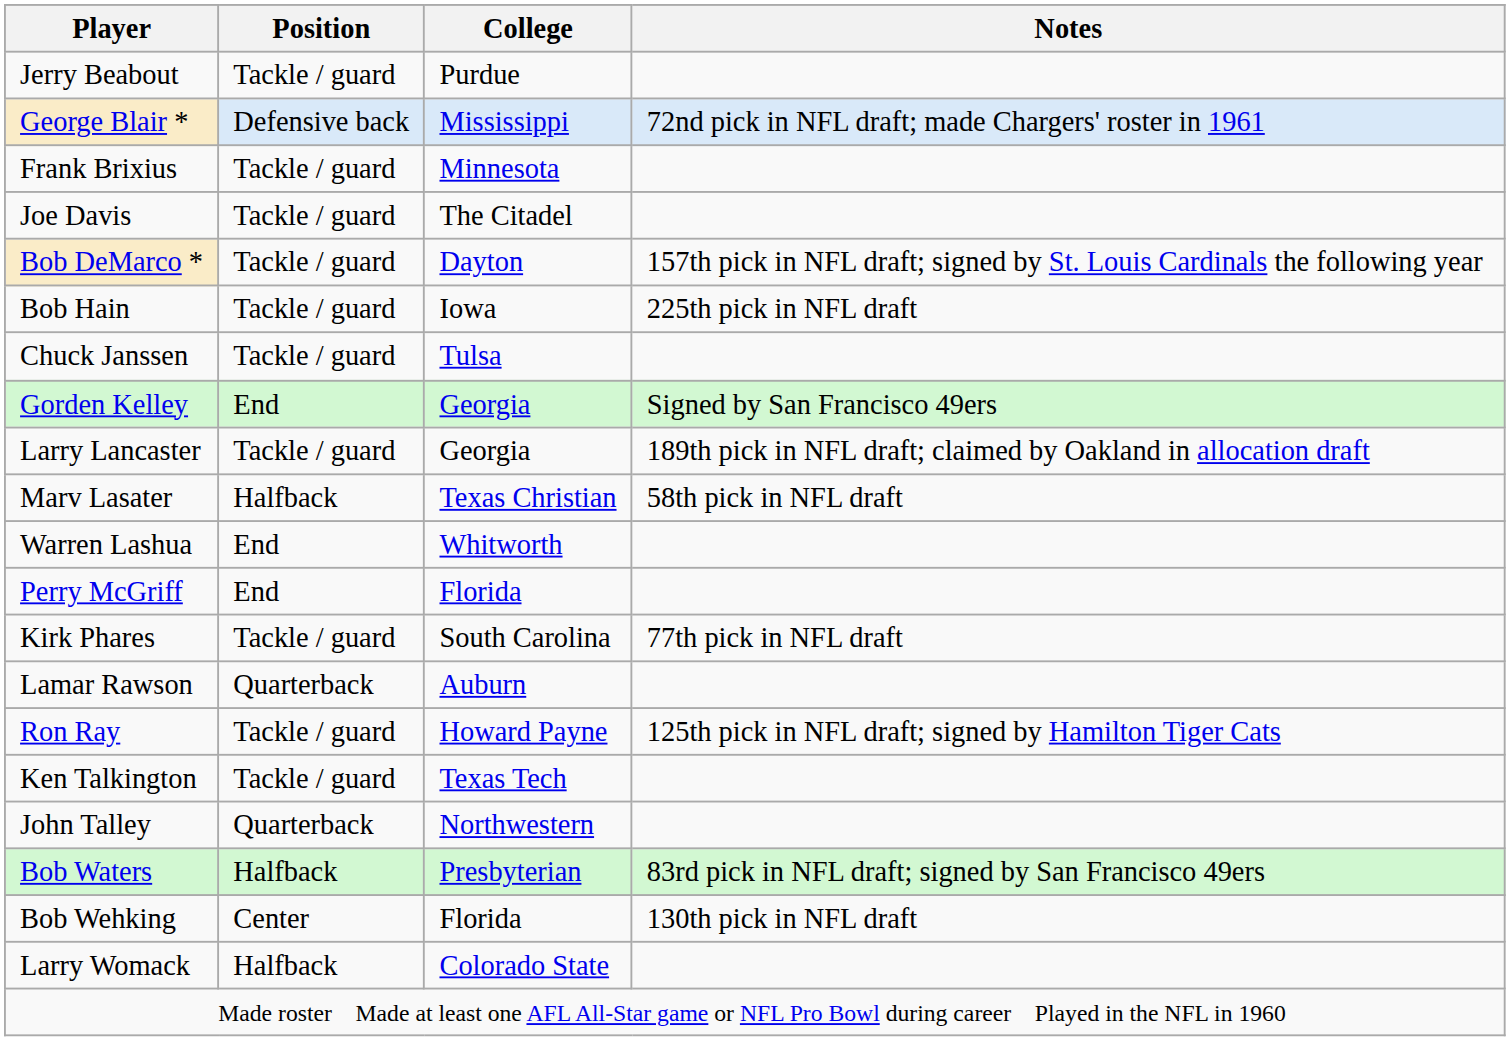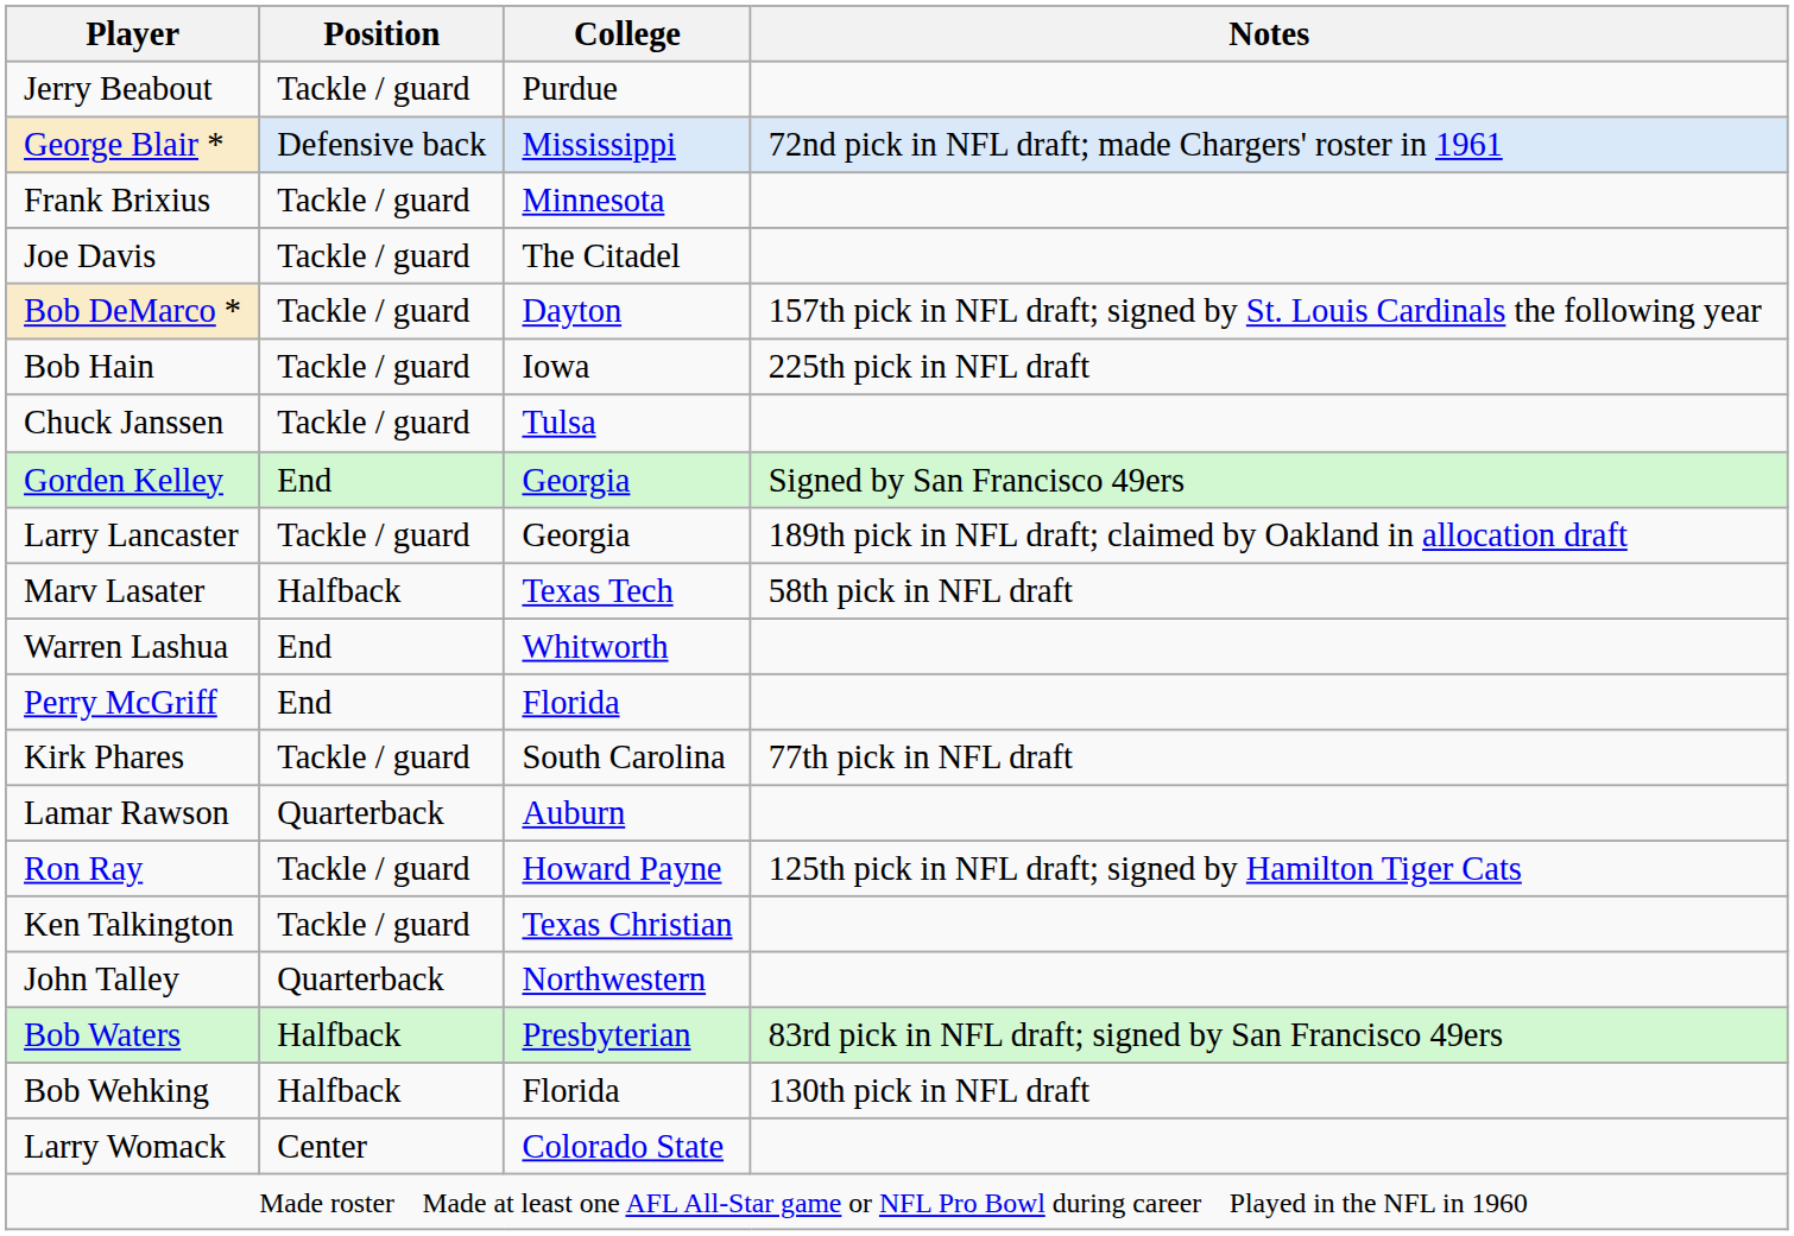 <table class="wikitable" style="font-size:95%;">
 <tr>
 <th scope=column>Player</th>
 <th scope=column>Position</th>
 <th scope=column>College</th>
 <th scope=column>Notes</th>
 </tr>
 <tr>
 <td style="padding-left: 0.5em; padding-right: 0.5em;">Jerry Beabout</td>
 <td style="padding-left: 0.5em; padding-right: 0.5em;">Tackle / guard</td>
 <td style="padding-left: 0.5em; padding-right: 0.5em;">Purdue</td>
 <td style="padding-left: 0.5em; padding-right: 0.75em;"></td>
 </tr>
 <tr>
 <td style="padding-left: 0.5em; padding-right: 0.5em; background: #faecc8;"><a href='#'>George Blair</a> *</td>
 <td style="padding-left: 0.5em; padding-right: 0.5em; background: #d9e9f9;">Defensive back</td>
 <td style="padding-left: 0.5em; padding-right: 0.5em; background: #d9e9f9;"><a href='#'>Mississippi</a></td>
 <td style="padding-left: 0.5em; padding-right: 0.75em; background: #d9e9f9;">72nd pick in NFL draft; made Chargers' roster in <a href='#'>1961</a></td>
 </tr>
 <tr>
 <td style="padding-left: 0.5em; padding-right: 0.5em;">Frank Brixius</td>
 <td style="padding-left: 0.5em; padding-right: 0.5em;">Tackle / guard</td>
 <td style="padding-left: 0.5em; padding-right: 0.5em;"><a href='#'>Minnesota</a></td>
 <td style="padding-left: 0.5em; padding-right: 0.75em;"></td>
 </tr>
 <tr>
 <td style="padding-left: 0.5em; padding-right: 0.5em;">Joe Davis</td>
 <td style="padding-left: 0.5em; padding-right: 0.5em;">Tackle / guard</td>
 <td style="padding-left: 0.5em; padding-right: 0.5em;">The Citadel</td>
 <td style="padding-left: 0.5em; padding-right: 0.75em;"></td>
 </tr>
 <tr>
 <td style="padding-left: 0.5em; padding-right: 0.5em; background: #faecc8;"><a href='#'>Bob DeMarco</a> *</td>
 <td style="padding-left: 0.5em; padding-right: 0.5em;">Tackle / guard</td>
 <td style="padding-left: 0.5em; padding-right: 0.5em;"><a href='#'>Dayton</a></td>
 <td style="padding-left: 0.5em; padding-right: 0.75em;">157th pick in NFL draft; signed by <a href='#'>St. Louis Cardinals</a> the following year</td>
 </tr>
 <tr>
 <td style="padding-left: 0.5em; padding-right: 0.5em;">Bob Hain</td>
 <td style="padding-left: 0.5em; padding-right: 0.5em;">Tackle / guard</td>
 <td style="padding-left: 0.5em; padding-right: 0.5em;">Iowa</td>
 <td style="padding-left: 0.5em; padding-right: 0.75em;">225th pick in NFL draft</td>
 </tr>
 <tr>
 <td style="padding-left: 0.5em; padding-right: 0.5em;">Chuck Janssen</td>
 <td style="padding-left: 0.5em; padding-right: 0.5em;">Tackle / guard</td>
 <td style="padding-left: 0.5em; padding-right: 0.5em;"><a href='#'>Tulsa</a></td>
 <td style="padding-left: 0.5em; padding-right: 0.75em;"></td>
 </tr>
 <tr>
 <td style="padding-left: 0.5em; padding-right: 0.5em; background: #d2f8d2;"><a href='#'>Gorden Kelley</a></td>
 <td style="padding-left: 0.5em; padding-right: 0.5em; background: #d2f8d2;">End</td>
 <td style="padding-left: 0.5em; padding-right: 0.5em; background: #d2f8d2;"><a href='#'>Georgia</a></td>
 <td style="padding-left: 0.5em; padding-right: 0.75em; background: #d2f8d2;">Signed by San Francisco 49ers</td>
 </tr>
 <tr>
 <td style="padding-left: 0.5em; padding-right: 0.5em;">Larry Lancaster</td>
 <td style="padding-left: 0.5em; padding-right: 0.5em;">Tackle / guard</td>
 <td style="padding-left: 0.5em; padding-right: 0.5em;">Georgia</td>
 <td style="padding-left: 0.5em; padding-right: 0.75em;">189th pick in NFL draft; claimed by Oakland in <a href='#'>allocation draft</a></td>
 </tr>
 <tr>
 <td style="padding-left: 0.5em; padding-right: 0.5em;">Marv Lasater</td>
 <td style="padding-left: 0.5em; padding-right: 0.5em;">Halfback</td>
-<td style="padding-left: 0.5em; padding-right: 0.5em;"><a href='#'>Texas Christian</a></td>
+<td style="padding-left: 0.5em; padding-right: 0.5em;"><a href='#'>Texas Tech</a></td>
 <td style="padding-left: 0.5em; padding-right: 0.75em;">58th pick in NFL draft</td>
 </tr>
 <tr>
 <td style="padding-left: 0.5em; padding-right: 0.5em;">Warren Lashua</td>
 <td style="padding-left: 0.5em; padding-right: 0.5em;">End</td>
 <td style="padding-left: 0.5em; padding-right: 0.5em;"><a href='#'>Whitworth</a></td>
 <td style="padding-left: 0.5em; padding-right: 0.75em;"></td>
 </tr>
 <tr>
 <td style="padding-left: 0.5em; padding-right: 0.5em;"><a href='#'>Perry McGriff</a></td>
 <td style="padding-left: 0.5em; padding-right: 0.5em;">End</td>
 <td style="padding-left: 0.5em; padding-right: 0.5em;"><a href='#'>Florida</a></td>
 <td style="padding-left: 0.5em; padding-right: 0.75em;"></td>
 </tr>
 <tr>
 <td style="padding-left: 0.5em; padding-right: 0.5em;">Kirk Phares</td>
 <td style="padding-left: 0.5em; padding-right: 0.5em;">Tackle / guard</td>
 <td style="padding-left: 0.5em; padding-right: 0.5em;">South Carolina</td>
 <td style="padding-left: 0.5em; padding-right: 0.75em;">77th pick in NFL draft</td>
 </tr>
 <tr>
 <td style="padding-left: 0.5em; padding-right: 0.5em;">Lamar Rawson</td>
 <td style="padding-left: 0.5em; padding-right: 0.5em;">Quarterback</td>
 <td style="padding-left: 0.5em; padding-right: 0.5em;"><a href='#'>Auburn</a></td>
 <td style="padding-left: 0.5em; padding-right: 0.75em;"></td>
 </tr>
 <tr>
 <td style="padding-left: 0.5em; padding-right: 0.5em;"><a href='#'>Ron Ray</a></td>
 <td style="padding-left: 0.5em; padding-right: 0.5em;">Tackle / guard</td>
 <td style="padding-left: 0.5em; padding-right: 0.5em;"><a href='#'>Howard Payne</a></td>
 <td style="padding-left: 0.5em; padding-right: 0.75em;">125th pick in NFL draft; signed by <a href='#'>Hamilton Tiger Cats</a></td>
 </tr>
 <tr>
 <td style="padding-left: 0.5em; padding-right: 0.5em;">Ken Talkington</td>
 <td style="padding-left: 0.5em; padding-right: 0.5em;">Tackle / guard</td>
-<td style="padding-left: 0.5em; padding-right: 0.5em;"><a href='#'>Texas Tech</a></td>
+<td style="padding-left: 0.5em; padding-right: 0.5em;"><a href='#'>Texas Christian</a></td>
 <td style="padding-left: 0.5em; padding-right: 0.75em;"></td>
 </tr>
 <tr>
 <td style="padding-left: 0.5em; padding-right: 0.5em;">John Talley</td>
 <td style="padding-left: 0.5em; padding-right: 0.5em;">Quarterback</td>
 <td style="padding-left: 0.5em; padding-right: 0.5em;"><a href='#'>Northwestern</a></td>
 <td style="padding-left: 0.5em; padding-right: 0.75em;"></td>
 </tr>
 <tr>
 <td style="padding-left: 0.5em; padding-right: 0.5em; background: #d2f8d2;"><a href='#'>Bob Waters</a></td>
 <td style="padding-left: 0.5em; padding-right: 0.5em; background: #d2f8d2;">Halfback</td>
 <td style="padding-left: 0.5em; padding-right: 0.5em; background: #d2f8d2;"><a href='#'>Presbyterian</a></td>
 <td style="padding-left: 0.5em; padding-right: 0.75em; background: #d2f8d2;">83rd pick in NFL draft; signed by San Francisco 49ers</td>
 </tr>
 <tr>
 <td style="padding-left: 0.5em; padding-right: 0.5em;">Bob Wehking</td>
-<td style="padding-left: 0.5em; padding-right: 0.5em;">Center</td>
+<td style="padding-left: 0.5em; padding-right: 0.5em;">Halfback</td>
 <td style="padding-left: 0.5em; padding-right: 0.5em;">Florida</td>
 <td style="padding-left: 0.5em; padding-right: 0.75em;">130th pick in NFL draft</td>
 </tr>
 <tr>
 <td style="padding-left: 0.5em; padding-right: 0.5em;">Larry Womack</td>
-<td style="padding-left: 0.5em; padding-right: 0.5em;">Halfback</td>
+<td style="padding-left: 0.5em; padding-right: 0.5em;">Center</td>
 <td style="padding-left: 0.5em; padding-right: 0.5em;"><a href='#'>Colorado State</a></td>
 <td style="padding-left: 0.5em; padding-right: 0.75em;"></td>
 </tr>
 <tr>
 <td colspan="4" style="text-align:center;"><small> Made roster    Made at least one <a href='#'>AFL All-Star game</a> or <a href='#'>NFL Pro Bowl</a> during career    Played in the NFL in 1960  </small></td>
 </tr>
 </table>
